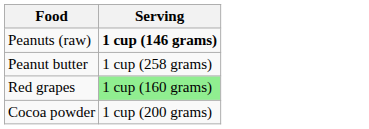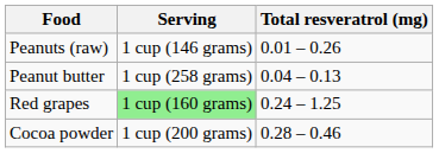 <table class="wikitable">
 <tr>
 <th>Food</th>
 <th>Serving</th>
+<th>Total resveratrol (mg)</th>
 </tr>
 <tr>
 <td>Peanuts (raw)</td>
-<td><strong>1 cup (146 grams)</strong></td>
+<td>1 cup (146 grams)</td>
+<td>0.01 – 0.26</td>
 </tr>
 <tr>
 <td>Peanut butter</td>
 <td>1 cup (258 grams)</td>
+<td>0.04 – 0.13</td>
 </tr>
 <tr>
 <td>Red grapes</td>
 <td style="background: lightgreen;">1 cup (160 grams)</td>
+<td>0.24 – 1.25</td>
 </tr>
 <tr>
 <td>Cocoa powder</td>
 <td>1 cup (200 grams)</td>
+<td>0.28 – 0.46</td>
 </tr>
 </table>
